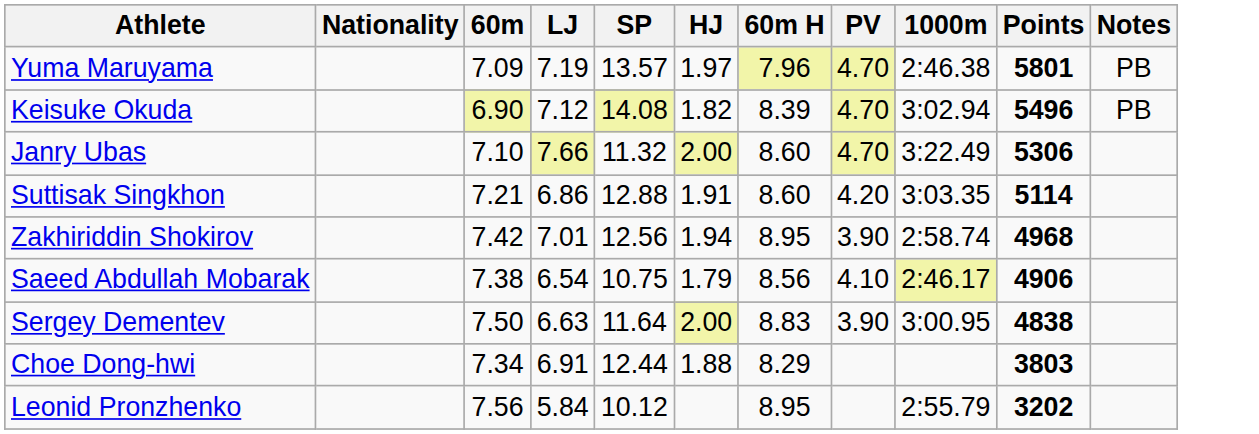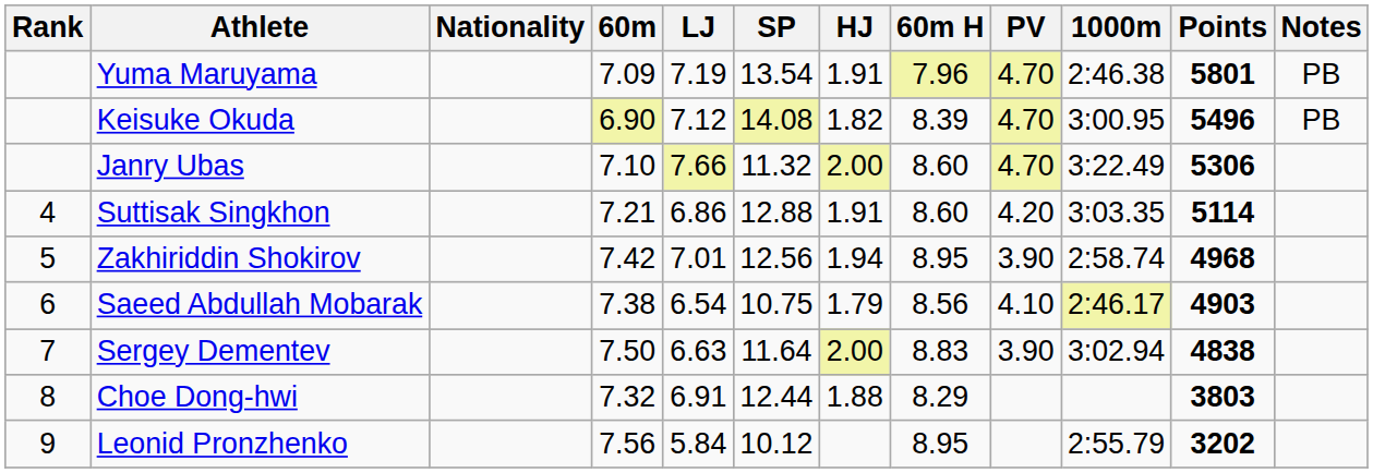 <table class="wikitable sortable" style=" text-align:center">
 <tr>
+<th>Rank</th>
 <th>Athlete</th>
 <th>Nationality</th>
 <th>60m</th>
 <th>LJ</th>
 <th>SP</th>
 <th>HJ</th>
 <th>60m H</th>
 <th>PV</th>
 <th>1000m</th>
 <th>Points</th>
 <th>Notes</th>
 </tr>
 <tr>
+<td></td>
 <td align=left><a href='#'>Yuma Maruyama</a></td>
 <td align=left></td>
 <td>7.09</td>
 <td>7.19</td>
-<td>13.57</td>
-<td>1.97</td>
+<td>13.54</td>
+<td>1.91</td>
 <td bgcolor=#F2F5A9>7.96</td>
 <td bgcolor=#F2F5A9>4.70</td>
 <td>2:46.38</td>
 <td><strong>5801</strong></td>
 <td>PB</td>
 </tr>
 <tr>
+<td></td>
 <td align=left><a href='#'>Keisuke Okuda</a></td>
 <td align=left></td>
 <td bgcolor=#F2F5A9>6.90</td>
 <td>7.12</td>
 <td bgcolor=#F2F5A9>14.08</td>
 <td>1.82</td>
 <td>8.39</td>
 <td bgcolor=#F2F5A9>4.70</td>
-<td>3:02.94</td>
+<td>3:00.95</td>
 <td><strong>5496</strong></td>
 <td>PB</td>
 </tr>
 <tr>
+<td></td>
 <td align=left><a href='#'>Janry Ubas</a></td>
 <td align=left></td>
 <td>7.10</td>
 <td bgcolor=#F2F5A9>7.66</td>
 <td>11.32</td>
 <td bgcolor=#F2F5A9>2.00</td>
 <td>8.60</td>
 <td bgcolor=#F2F5A9>4.70</td>
 <td>3:22.49</td>
 <td><strong>5306</strong></td>
 <td></td>
 </tr>
 <tr>
+<td>4</td>
 <td align=left><a href='#'>Suttisak Singkhon</a></td>
 <td align=left></td>
 <td>7.21</td>
 <td>6.86</td>
 <td>12.88</td>
 <td>1.91</td>
 <td>8.60</td>
 <td>4.20</td>
 <td>3:03.35</td>
 <td><strong>5114</strong></td>
 <td></td>
 </tr>
 <tr>
+<td>5</td>
 <td align=left><a href='#'>Zakhiriddin Shokirov</a></td>
 <td align=left></td>
 <td>7.42</td>
 <td>7.01</td>
 <td>12.56</td>
 <td>1.94</td>
 <td>8.95</td>
 <td>3.90</td>
 <td>2:58.74</td>
 <td><strong>4968</strong></td>
 <td></td>
 </tr>
 <tr>
+<td>6</td>
 <td align=left><a href='#'>Saeed Abdullah Mobarak</a></td>
 <td align=left></td>
 <td>7.38</td>
 <td>6.54</td>
 <td>10.75</td>
 <td>1.79</td>
 <td>8.56</td>
 <td>4.10</td>
 <td bgcolor=#F2F5A9>2:46.17</td>
-<td><strong>4906</strong></td>
+<td><strong>4903</strong></td>
 <td></td>
 </tr>
 <tr>
+<td>7</td>
 <td align=left><a href='#'>Sergey Dementev</a></td>
 <td align=left></td>
 <td>7.50</td>
 <td>6.63</td>
 <td>11.64</td>
 <td bgcolor=#F2F5A9>2.00</td>
 <td>8.83</td>
 <td>3.90</td>
-<td>3:00.95</td>
+<td>3:02.94</td>
 <td><strong>4838</strong></td>
 <td></td>
 </tr>
 <tr>
+<td>8</td>
 <td align=left><a href='#'>Choe Dong-hwi</a></td>
 <td align=left></td>
-<td>7.34</td>
+<td>7.32</td>
 <td>6.91</td>
 <td>12.44</td>
 <td>1.88</td>
 <td>8.29</td>
 <td></td>
 <td></td>
 <td><strong>3803</strong></td>
 <td></td>
 </tr>
 <tr>
+<td>9</td>
 <td align=left><a href='#'>Leonid Pronzhenko</a></td>
 <td align=left></td>
 <td>7.56</td>
 <td>5.84</td>
 <td>10.12</td>
 <td></td>
 <td>8.95</td>
 <td></td>
 <td>2:55.79</td>
 <td><strong>3202</strong></td>
 <td></td>
 </tr>
 </table>
